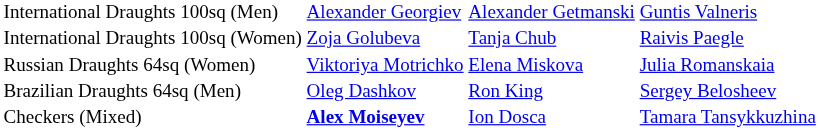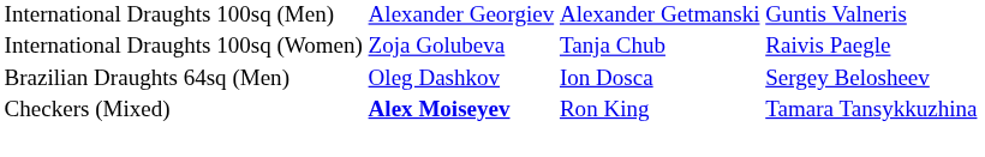 <table>
 <tr>
 <td>International Draughts 100sq (Men)</td>
 <td> <a href='#'>Alexander Georgiev</a></td>
 <td> <a href='#'>Alexander Getmanski</a></td>
 <td> <a href='#'>Guntis Valneris</a></td>
 </tr>
 <tr>
 <td>International Draughts 100sq (Women)</td>
 <td> <a href='#'>Zoja Golubeva</a></td>
 <td> <a href='#'>Tanja Chub</a></td>
 <td> <a href='#'>Raivis Paegle</a></td>
 </tr>
 <tr>
-<td>Russian Draughts 64sq (Women)</td>
-<td> <a href='#'>Viktoriya Motrichko</a></td>
-<td> <a href='#'>Elena Miskova</a></td>
-<td> <a href='#'>Julia Romanskaia</a></td>
-</tr>
-<tr>
 <td>Brazilian Draughts 64sq (Men)</td>
 <td> <a href='#'>Oleg Dashkov</a></td>
-<td> <a href='#'>Ron King</a></td>
+<td> <a href='#'>Ion Dosca</a></td>
 <td> <a href='#'>Sergey Belosheev</a></td>
 </tr>
 <tr>
 <td>Checkers (Mixed)</td>
 <td><strong> <a href='#'>Alex Moiseyev</a></strong></td>
-<td> <a href='#'>Ion Dosca</a></td>
+<td> <a href='#'>Ron King</a></td>
 <td> <a href='#'>Tamara Tansykkuzhina</a></td>
 </tr>
 </table>
